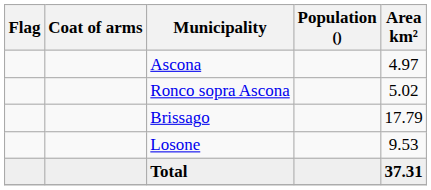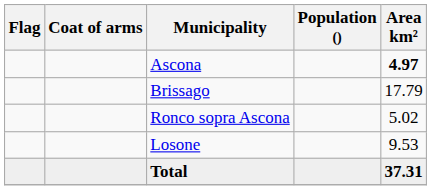 <table class="wikitable">
 <tr>
 <th>Flag</th>
 <th>Coat of arms</th>
 <th>Municipality</th>
 <th>Population<br><small>()</small></th>
 <th>Area <br>km²</th>
 </tr>
 <tr>
 <td></td>
 <td></td>
 <td><a href='#'>Ascona</a></td>
 <td align="center"></td>
-<td align="center">4.97</td>
+<td align="center"><strong>4.97</strong></td>
+</tr>
+<tr>
+<td></td>
+<td></td>
+<td><a href='#'>Brissago</a></td>
+<td align="center"></td>
+<td align="center">17.79</td>
 </tr>
 <tr>
 <td></td>
 <td></td>
 <td><a href='#'>Ronco sopra Ascona</a></td>
 <td align="center"></td>
 <td align="center">5.02</td>
-</tr>
-<tr>
-<td></td>
-<td></td>
-<td><a href='#'>Brissago</a></td>
-<td align="center"></td>
-<td align="center">17.79</td>
 </tr>
 <tr>
 <td></td>
 <td></td>
 <td><a href='#'>Losone</a></td>
 <td align="center"></td>
 <td align="center">9.53</td>
 </tr>
 <tr>
 <td bgcolor="#EFEFEF"></td>
 <td bgcolor="#EFEFEF"></td>
 <td bgcolor="#EFEFEF"><strong>Total</strong></td>
 <td bgcolor="#EFEFEF" align="center"></td>
 <td bgcolor="#EFEFEF" align="center"><strong>37.31</strong></td>
 </tr>
 <tr>
 </tr>
 </table>
